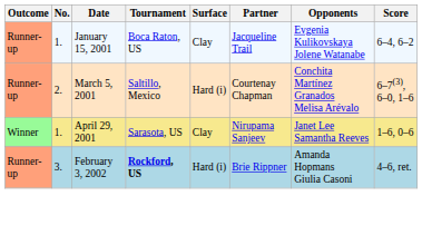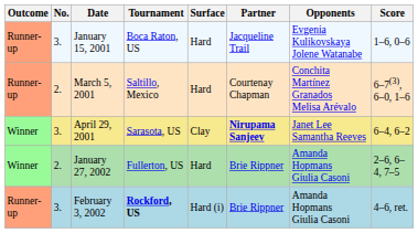 <table class="sortable wikitable" style=font-size:97%>
 <tr>
 <th>Outcome</th>
 <th>No.</th>
 <th>Date</th>
 <th>Tournament</th>
 <th>Surface</th>
 <th>Partner</th>
 <th>Opponents</th>
 <th class="unsortable">Score</th>
 </tr>
 <tr style="background:#f0f8ff;">
 <td style="background:#ffa07a;">Runner-up</td>
-<td>1.</td>
+<td>3.</td>
 <td>January 15, 2001</td>
 <td><a href='#'>Boca Raton</a>, US</td>
-<td>Clay</td>
+<td>Hard</td>
 <td> <a href='#'>Jacqueline Trail</a></td>
 <td> <a href='#'>Evgenia Kulikovskaya</a> <br>  <a href='#'>Jolene Watanabe</a></td>
-<td>6–4, 6–2</td>
+<td>1–6, 0–6</td>
 </tr>
 <tr style="background:#ffe4c4;">
 <td style="background:#ffa07a;">Runner-up</td>
 <td>2.</td>
 <td>March 5, 2001</td>
 <td><a href='#'>Saltillo</a>, Mexico</td>
-<td>Hard (i)</td>
+<td>Hard</td>
 <td> Courtenay Chapman</td>
 <td> <a href='#'>Conchita Martínez Granados</a> <br>  <a href='#'>Melisa Arévalo</a></td>
 <td>6–7<sup>(3)</sup>, 6–0, 1–6</td>
 </tr>
 <tr style="background:#f7e98e;">
 <td style="background:#98fb98;">Winner</td>
-<td>1.</td>
+<td>3.</td>
 <td>April 29, 2001</td>
 <td><a href='#'>Sarasota</a>, US</td>
 <td>Clay</td>
-<td> <a href='#'>Nirupama Sanjeev</a></td>
+<td><strong> <a href='#'>Nirupama Sanjeev</a></strong></td>
 <td> <a href='#'>Janet Lee</a> <br>  <a href='#'>Samantha Reeves</a></td>
-<td>1–6, 0–6</td>
+<td>6–4, 6–2</td>
+</tr>
+<tr style="background:#addfad;">
+<td bgcolor="98FB98">Winner</td>
+<td>2.</td>
+<td>January 27, 2002</td>
+<td><a href='#'>Fullerton</a>, US</td>
+<td>Hard</td>
+<td> <a href='#'>Brie Rippner</a></td>
+<td> <a href='#'>Amanda Hopmans</a> <br>  <a href='#'>Giulia Casoni</a></td>
+<td>2–6, 6–4, 7–5</td>
 </tr>
 <tr style="background:lightblue;">
 <td bgcolor="FFA07A">Runner-up</td>
 <td>3.</td>
 <td>February 3, 2002</td>
 <td><strong><a href='#'>Rockford</a>, US</strong></td>
 <td>Hard (i)</td>
 <td> <a href='#'>Brie Rippner</a></td>
 <td> Amanda Hopmans <br>  Giulia Casoni</td>
 <td>4–6, ret.</td>
 </tr>
 </table>
